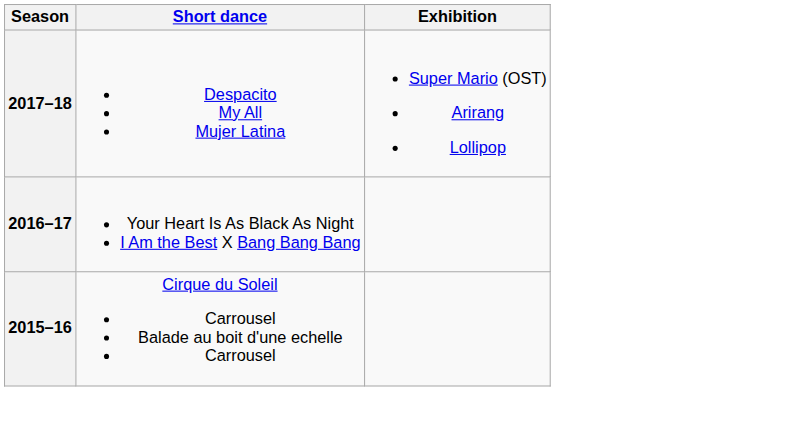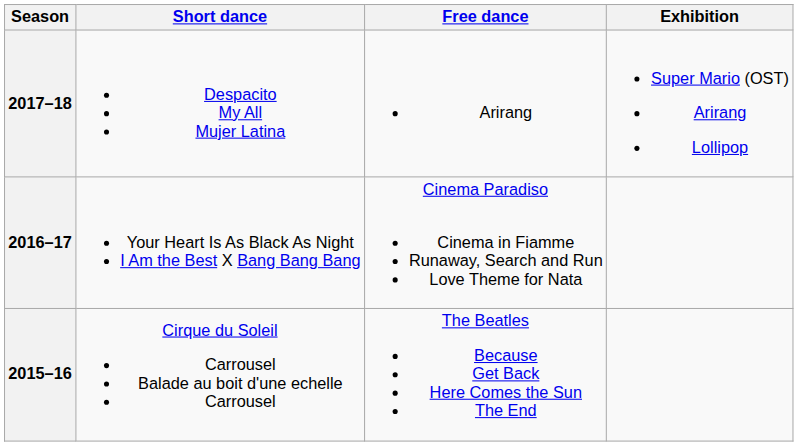 <table class=wikitable style=text-align:center>
 <tr>
 <th>Season</th>
 <th><a href='#'>Short dance</a></th>
+<th><a href='#'>Free dance</a></th>
 <th>Exhibition</th>
 </tr>
 <tr>
 <th>2017–18 <br> </th>
 <td><br><ul><li> <a href='#'>Despacito</a> <br></li><li> <a href='#'>My All</a> <br></li><li> <a href='#'>Mujer Latina</a> <br></li></ul></td>
+<td><br><ul><li>Arirang <br></li></ul></td>
 <td><br><ul><li><a href='#'>Super Mario</a> (OST)</li></ul><ul><li><a href='#'>Arirang</a> <br></li></ul><ul><li><a href='#'>Lollipop</a> <br></li></ul></td>
 </tr>
 <tr>
 <th>2016–17 <br> </th>
 <td><br><ul><li> Your Heart Is As Black As Night <br></li><li> <a href='#'>I Am the Best</a> X <a href='#'>Bang Bang Bang</a> <br></li></ul></td>
+<td><a href='#'>Cinema Paradiso</a> <br><br><ul><li>Cinema in Fiamme</li><li>Runaway, Search and Run</li><li>Love Theme for Nata</li></ul></td>
 <td></td>
 </tr>
 <tr>
 <th>2015–16 <br> </th>
 <td><a href='#'>Cirque du Soleil</a><br><ul><li> Carrousel <br></li><li> Balade au boit d'une echelle</li><li> Carrousel <br></li></ul></td>
+<td><a href='#'>The Beatles</a><br><ul><li><a href='#'>Because</a></li><li><a href='#'>Get Back</a></li><li><a href='#'>Here Comes the Sun</a></li><li><a href='#'>The End</a></li></ul></td>
 <td></td>
 </tr>
 </table>
